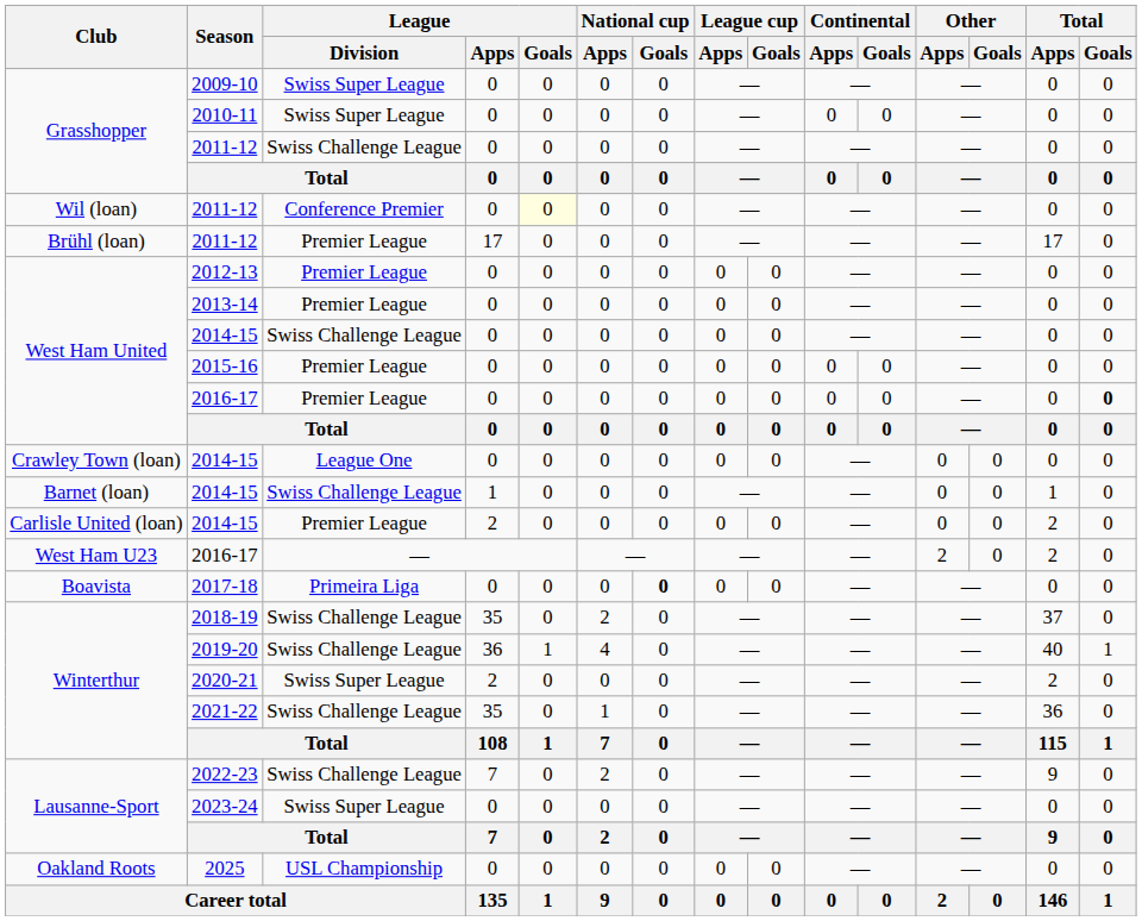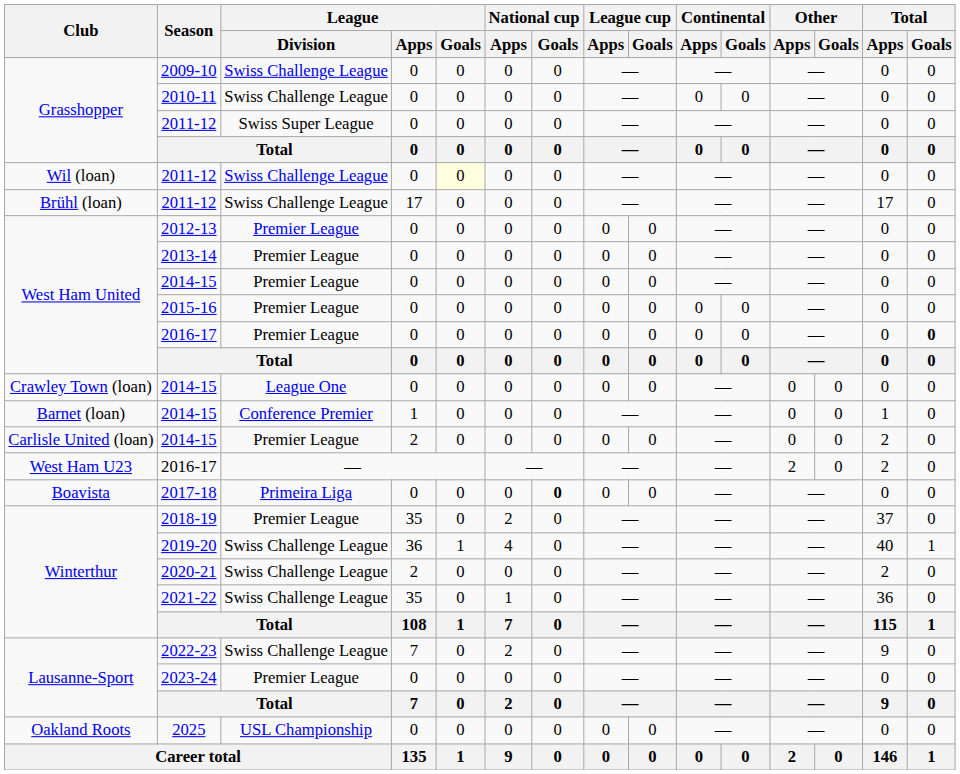 <table class="wikitable" style="text-align: center">
 <tr>
 <th rowspan="2">Club</th>
 <th rowspan="2">Season</th>
 <th colspan="3">League</th>
 <th colspan="2">National cup</th>
 <th colspan="2">League cup</th>
 <th colspan="2">Continental</th>
 <th colspan="2">Other</th>
 <th colspan="2">Total</th>
 </tr>
 <tr>
 <th>Division</th>
 <th>Apps</th>
 <th>Goals</th>
 <th>Apps</th>
 <th>Goals</th>
 <th>Apps</th>
 <th>Goals</th>
 <th>Apps</th>
 <th>Goals</th>
 <th>Apps</th>
 <th>Goals</th>
 <th>Apps</th>
 <th>Goals</th>
 </tr>
 <tr>
 <td rowspan="4"><a href='#'>Grasshopper</a></td>
 <td><a href='#'>2009-10</a></td>
-<td><a href='#'>Swiss Super League</a></td>
+<td><a href='#'>Swiss Challenge League</a></td>
 <td>0</td>
 <td>0</td>
 <td>0</td>
 <td>0</td>
 <td colspan="2">—</td>
 <td colspan="2">—</td>
 <td colspan="2">—</td>
 <td>0</td>
 <td>0</td>
 </tr>
 <tr>
 <td><a href='#'>2010-11</a></td>
-<td>Swiss Super League</td>
+<td>Swiss Challenge League</td>
 <td>0</td>
 <td>0</td>
 <td>0</td>
 <td>0</td>
 <td colspan="2">—</td>
 <td>0</td>
 <td>0</td>
 <td colspan="2">—</td>
 <td>0</td>
 <td>0</td>
 </tr>
 <tr>
 <td><a href='#'>2011-12</a></td>
-<td>Swiss Challenge League</td>
+<td>Swiss Super League</td>
 <td>0</td>
 <td>0</td>
 <td>0</td>
 <td>0</td>
 <td colspan="2">—</td>
 <td colspan="2">—</td>
 <td colspan="2">—</td>
 <td>0</td>
 <td>0</td>
 </tr>
 <tr>
 <th colspan="2">Total</th>
 <th>0</th>
 <th>0</th>
 <th>0</th>
 <th>0</th>
 <th colspan="2">—</th>
 <th>0</th>
 <th>0</th>
 <th colspan="2">—</th>
 <th>0</th>
 <th>0</th>
 </tr>
 <tr>
 <td><a href='#'>Wil</a> (loan)</td>
 <td><a href='#'>2011-12</a></td>
-<td><a href='#'>Conference Premier</a></td>
+<td><a href='#'>Swiss Challenge League</a></td>
 <td>0</td>
 <td style="background: lightyellow;">0</td>
 <td>0</td>
 <td>0</td>
 <td colspan="2">—</td>
 <td colspan="2">—</td>
 <td colspan="2">—</td>
 <td>0</td>
 <td>0</td>
 </tr>
 <tr>
 <td><a href='#'>Brühl</a> (loan)</td>
 <td><a href='#'>2011-12</a></td>
-<td>Premier League</td>
+<td>Swiss Challenge League</td>
 <td>17</td>
 <td>0</td>
 <td>0</td>
 <td>0</td>
 <td colspan="2">—</td>
 <td colspan="2">—</td>
 <td colspan="2">—</td>
 <td>17</td>
 <td>0</td>
 </tr>
 <tr>
 <td rowspan="6"><a href='#'>West Ham United</a></td>
 <td><a href='#'>2012-13</a></td>
 <td><a href='#'>Premier League</a></td>
 <td>0</td>
 <td>0</td>
 <td>0</td>
 <td>0</td>
 <td>0</td>
 <td>0</td>
 <td colspan="2">—</td>
 <td colspan="2">—</td>
 <td>0</td>
 <td>0</td>
 </tr>
 <tr>
 <td><a href='#'>2013-14</a></td>
 <td>Premier League</td>
 <td>0</td>
 <td>0</td>
 <td>0</td>
 <td>0</td>
 <td>0</td>
 <td>0</td>
 <td colspan="2">—</td>
 <td colspan="2">—</td>
 <td>0</td>
 <td>0</td>
 </tr>
 <tr>
 <td><a href='#'>2014-15</a></td>
-<td>Swiss Challenge League</td>
+<td>Premier League</td>
 <td>0</td>
 <td>0</td>
 <td>0</td>
 <td>0</td>
 <td>0</td>
 <td>0</td>
 <td colspan="2">—</td>
 <td colspan="2">—</td>
 <td>0</td>
 <td>0</td>
 </tr>
 <tr>
 <td><a href='#'>2015-16</a></td>
 <td>Premier League</td>
 <td>0</td>
 <td>0</td>
 <td>0</td>
 <td>0</td>
 <td>0</td>
 <td>0</td>
 <td>0</td>
 <td>0</td>
 <td colspan="2">—</td>
 <td>0</td>
 <td>0</td>
 </tr>
 <tr>
 <td><a href='#'>2016-17</a></td>
 <td>Premier League</td>
 <td>0</td>
 <td>0</td>
 <td>0</td>
 <td>0</td>
 <td>0</td>
 <td>0</td>
 <td>0</td>
 <td>0</td>
 <td colspan="2">—</td>
 <td>0</td>
 <td><strong>0</strong></td>
 </tr>
 <tr>
 <th colspan="2">Total</th>
 <th>0</th>
 <th>0</th>
 <th>0</th>
 <th>0</th>
 <th>0</th>
 <th>0</th>
 <th>0</th>
 <th>0</th>
 <th colspan="2">—</th>
 <th>0</th>
 <th>0</th>
 </tr>
 <tr>
 <td><a href='#'>Crawley Town</a> (loan)</td>
 <td><a href='#'>2014-15</a></td>
 <td><a href='#'>League One</a></td>
 <td>0</td>
 <td>0</td>
 <td>0</td>
 <td>0</td>
 <td>0</td>
 <td>0</td>
 <td colspan="2">—</td>
 <td>0</td>
 <td>0</td>
 <td>0</td>
 <td>0</td>
 </tr>
 <tr>
 <td><a href='#'>Barnet</a> (loan)</td>
 <td><a href='#'>2014-15</a></td>
-<td><a href='#'>Swiss Challenge League</a></td>
+<td><a href='#'>Conference Premier</a></td>
 <td>1</td>
 <td>0</td>
 <td>0</td>
 <td>0</td>
 <td colspan="2">—</td>
 <td colspan="2">—</td>
 <td>0</td>
 <td>0</td>
 <td>1</td>
 <td>0</td>
 </tr>
 <tr>
 <td><a href='#'>Carlisle United</a> (loan)</td>
 <td><a href='#'>2014-15</a></td>
 <td>Premier League</td>
 <td>2</td>
 <td>0</td>
 <td>0</td>
 <td>0</td>
 <td>0</td>
 <td>0</td>
 <td colspan="2">—</td>
 <td>0</td>
 <td>0</td>
 <td>2</td>
 <td>0</td>
 </tr>
 <tr>
 <td><a href='#'>West Ham U23</a></td>
 <td>2016-17</td>
 <td colspan="3">—</td>
 <td colspan="2">—</td>
 <td colspan="2">—</td>
 <td colspan="2">—</td>
 <td>2</td>
 <td>0</td>
 <td>2</td>
 <td>0</td>
 </tr>
 <tr>
 <td><a href='#'>Boavista</a></td>
 <td><a href='#'>2017-18</a></td>
 <td><a href='#'>Primeira Liga</a></td>
 <td>0</td>
 <td>0</td>
 <td>0</td>
 <td><strong>0</strong></td>
 <td>0</td>
 <td>0</td>
 <td colspan="2">—</td>
 <td colspan="2">—</td>
 <td>0</td>
 <td>0</td>
 </tr>
 <tr>
 <td rowspan="5"><a href='#'>Winterthur</a></td>
 <td><a href='#'>2018-19</a></td>
-<td>Swiss Challenge League</td>
+<td>Premier League</td>
 <td>35</td>
 <td>0</td>
 <td>2</td>
 <td>0</td>
 <td colspan="2">—</td>
 <td colspan="2">—</td>
 <td colspan="2">—</td>
 <td>37</td>
 <td>0</td>
 </tr>
 <tr>
 <td><a href='#'>2019-20</a></td>
 <td>Swiss Challenge League</td>
 <td>36</td>
 <td>1</td>
 <td>4</td>
 <td>0</td>
 <td colspan="2">—</td>
 <td colspan="2">—</td>
 <td colspan="2">—</td>
 <td>40</td>
 <td>1</td>
 </tr>
 <tr>
 <td><a href='#'>2020-21</a></td>
-<td>Swiss Super League</td>
+<td>Swiss Challenge League</td>
 <td>2</td>
 <td>0</td>
 <td>0</td>
 <td>0</td>
 <td colspan="2">—</td>
 <td colspan="2">—</td>
 <td colspan="2">—</td>
 <td>2</td>
 <td>0</td>
 </tr>
 <tr>
 <td><a href='#'>2021-22</a></td>
 <td>Swiss Challenge League</td>
 <td>35</td>
 <td>0</td>
 <td>1</td>
 <td>0</td>
 <td colspan="2">—</td>
 <td colspan="2">—</td>
 <td colspan="2">—</td>
 <td>36</td>
 <td>0</td>
 </tr>
 <tr>
 <th colspan="2">Total</th>
 <th>108</th>
 <th>1</th>
 <th>7</th>
 <th>0</th>
 <th colspan="2">—</th>
 <th colspan="2">—</th>
 <th colspan="2">—</th>
 <th>115</th>
 <th>1</th>
 </tr>
 <tr>
 <td rowspan="3"><a href='#'>Lausanne-Sport</a></td>
 <td><a href='#'>2022-23</a></td>
 <td>Swiss Challenge League</td>
 <td>7</td>
 <td>0</td>
 <td>2</td>
 <td>0</td>
 <td colspan="2">—</td>
 <td colspan="2">—</td>
 <td colspan="2">—</td>
 <td>9</td>
 <td>0</td>
 </tr>
 <tr>
 <td><a href='#'>2023-24</a></td>
-<td>Swiss Super League</td>
+<td>Premier League</td>
 <td>0</td>
 <td>0</td>
 <td>0</td>
 <td>0</td>
 <td colspan="2">—</td>
 <td colspan="2">—</td>
 <td colspan="2">—</td>
 <td>0</td>
 <td>0</td>
 </tr>
 <tr>
 <th colspan="2">Total</th>
 <th>7</th>
 <th>0</th>
 <th>2</th>
 <th>0</th>
 <th colspan="2">—</th>
 <th colspan="2">—</th>
 <th colspan="2">—</th>
 <th>9</th>
 <th>0</th>
 </tr>
 <tr>
 <td><a href='#'>Oakland Roots</a></td>
 <td><a href='#'>2025</a></td>
 <td><a href='#'>USL Championship</a></td>
 <td>0</td>
 <td>0</td>
 <td>0</td>
 <td>0</td>
 <td>0</td>
 <td>0</td>
 <td colspan="2">—</td>
 <td colspan="2">—</td>
 <td>0</td>
 <td>0</td>
 </tr>
 <tr>
 <th colspan="3">Career total</th>
 <th>135</th>
 <th>1</th>
 <th>9</th>
 <th>0</th>
 <th>0</th>
 <th>0</th>
 <th>0</th>
 <th>0</th>
 <th>2</th>
 <th>0</th>
 <th>146</th>
 <th>1</th>
 </tr>
 </table>
